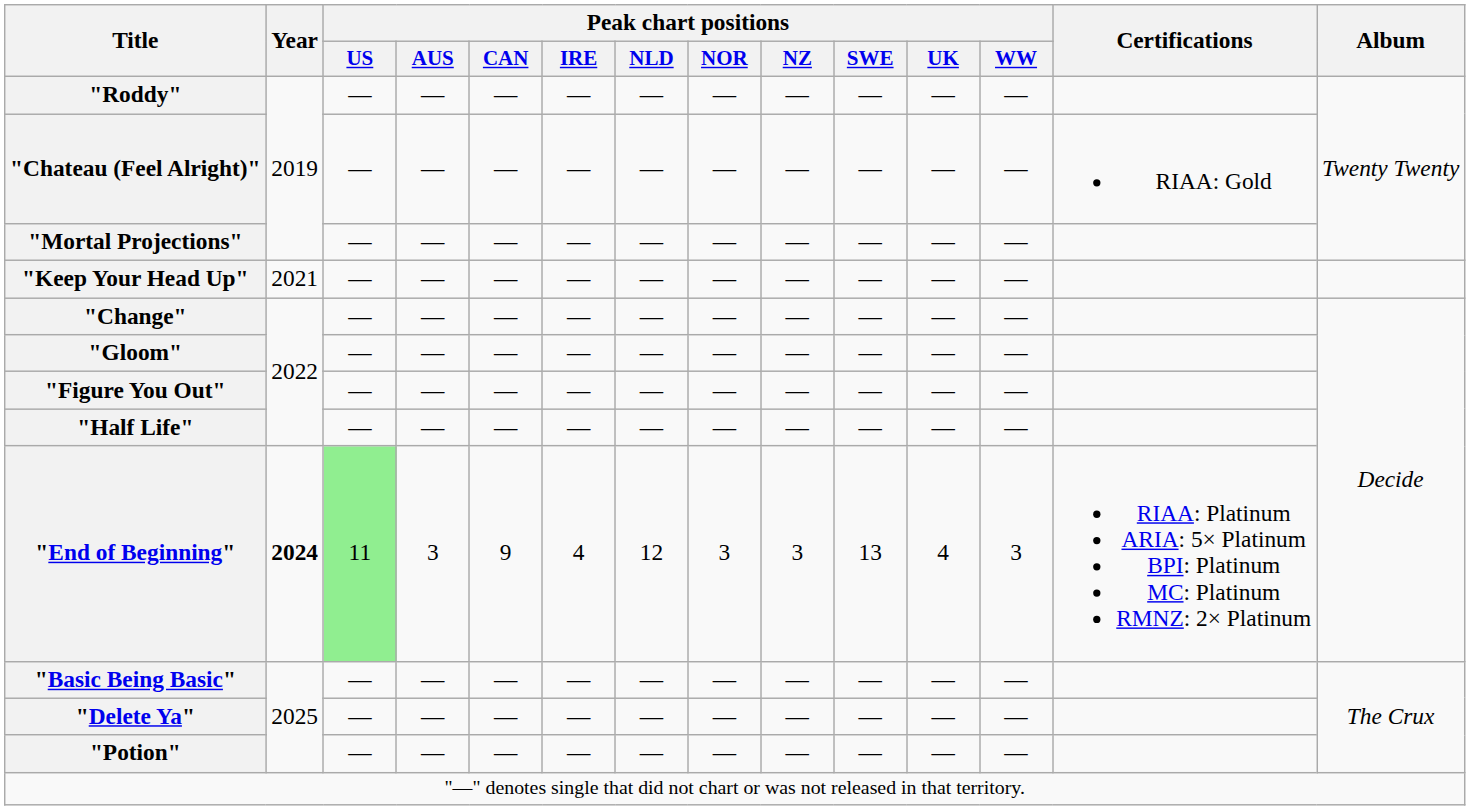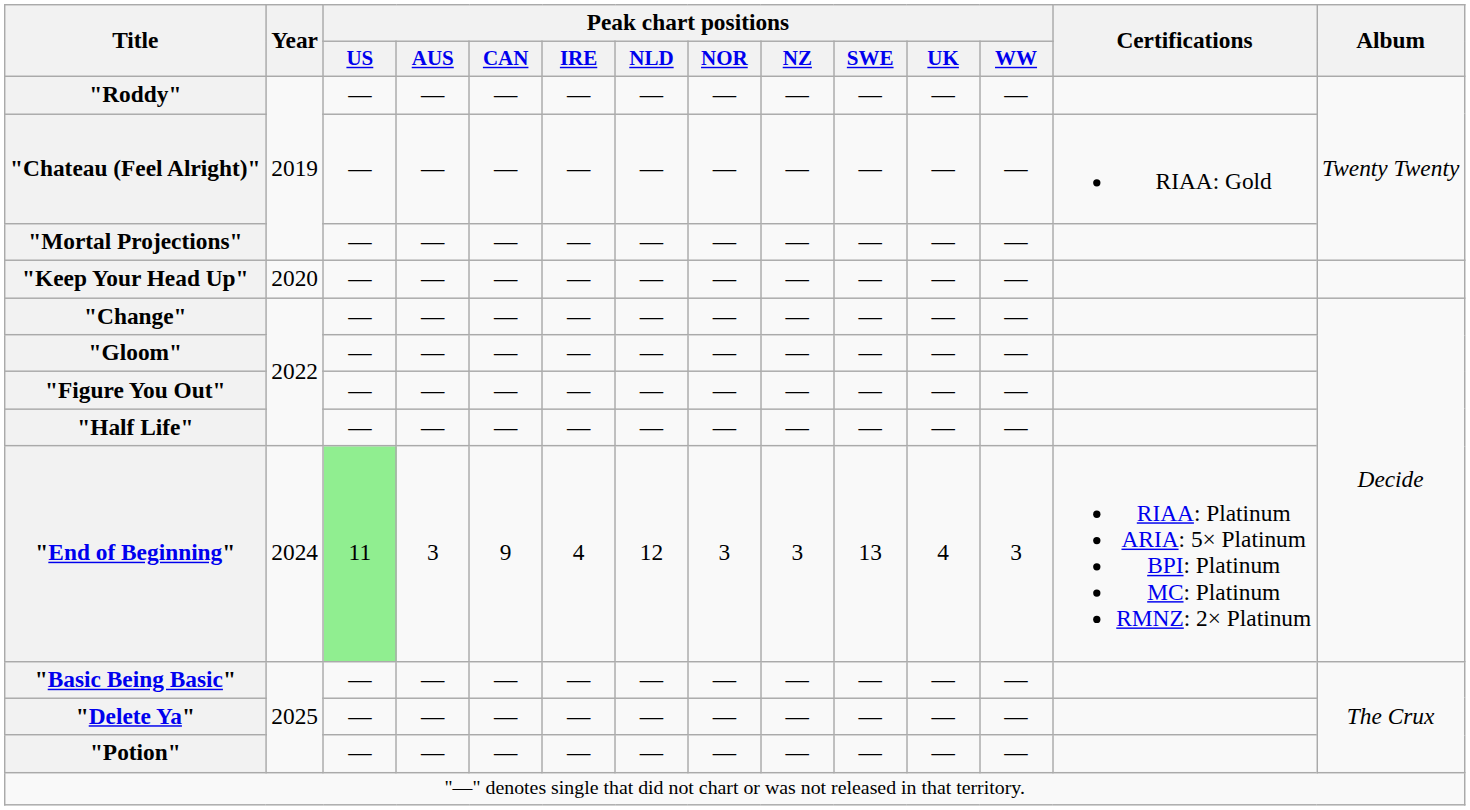 <table class="wikitable plainrowheaders" style="text-align:center">
 <tr>
 <th scope="col" rowspan="2">Title</th>
 <th scope="col" rowspan="2">Year</th>
 <th scope="col" colspan="10">Peak chart positions</th>
 <th scope="col" rowspan="2">Certifications</th>
 <th scope="col" rowspan="2">Album</th>
 </tr>
 <tr>
 <th scope="col" style="width:3em;font-size:90%;"><a href='#'>US</a><br></th>
 <th scope="col" style="width:3em;font-size:90%;"><a href='#'>AUS</a><br></th>
 <th scope="col" style="width:3em;font-size:90%;"><a href='#'>CAN</a><br></th>
 <th scope="col" style="width:3em;font-size:90%;"><a href='#'>IRE</a><br></th>
 <th scope="col" style="width:3em;font-size:90%;"><a href='#'>NLD</a><br></th>
 <th scope="col" style="width:3em;font-size:90%;"><a href='#'>NOR</a><br></th>
 <th scope="col" style="width:3em;font-size:90%;"><a href='#'>NZ</a><br></th>
 <th scope="col" style="width:3em;font-size:90%;"><a href='#'>SWE</a><br></th>
 <th scope="col" style="width:3em;font-size:90%;"><a href='#'>UK</a><br></th>
 <th scope="col" style="width:3em;font-size:90%;"><a href='#'>WW</a><br></th>
 </tr>
 <tr>
 <th scope="row">"Roddy"</th>
 <td rowspan="3">2019</td>
 <td>—</td>
 <td>—</td>
 <td>—</td>
 <td>—</td>
 <td>—</td>
 <td>—</td>
 <td>—</td>
 <td>—</td>
 <td>—</td>
 <td>—</td>
 <td></td>
 <td rowspan="3"><em>Twenty Twenty</em></td>
 </tr>
 <tr>
 <th scope="row">"Chateau (Feel Alright)"</th>
 <td>—</td>
 <td>—</td>
 <td>—</td>
 <td>—</td>
 <td>—</td>
 <td>—</td>
 <td>—</td>
 <td>—</td>
 <td>—</td>
 <td>—</td>
 <td><br><ul><li>RIAA: Gold</li></ul></td>
 </tr>
 <tr>
 <th scope="row">"Mortal Projections"</th>
 <td>—</td>
 <td>—</td>
 <td>—</td>
 <td>—</td>
 <td>—</td>
 <td>—</td>
 <td>—</td>
 <td>—</td>
 <td>—</td>
 <td>—</td>
 <td></td>
 </tr>
 <tr>
 <th scope="row">"Keep Your Head Up"</th>
-<td>2021</td>
+<td>2020</td>
 <td>—</td>
 <td>—</td>
 <td>—</td>
 <td>—</td>
 <td>—</td>
 <td>—</td>
 <td>—</td>
 <td>—</td>
 <td>—</td>
 <td>—</td>
 <td></td>
 <td></td>
 </tr>
 <tr>
 <th scope="row">"Change"</th>
 <td rowspan="4">2022</td>
 <td>—</td>
 <td>—</td>
 <td>—</td>
 <td>—</td>
 <td>—</td>
 <td>—</td>
 <td>—</td>
 <td>—</td>
 <td>—</td>
 <td>—</td>
 <td></td>
 <td rowspan="5"><em>Decide</em></td>
 </tr>
 <tr>
 <th scope="row">"Gloom"</th>
 <td>—</td>
 <td>—</td>
 <td>—</td>
 <td>—</td>
 <td>—</td>
 <td>—</td>
 <td>—</td>
 <td>—</td>
 <td>—</td>
 <td>—</td>
 <td></td>
 </tr>
 <tr>
 <th scope="row">"Figure You Out"</th>
 <td>—</td>
 <td>—</td>
 <td>—</td>
 <td>—</td>
 <td>—</td>
 <td>—</td>
 <td>—</td>
 <td>—</td>
 <td>—</td>
 <td>—</td>
 <td></td>
 </tr>
 <tr>
 <th scope="row">"Half Life"</th>
 <td>—</td>
 <td>—</td>
 <td>—</td>
 <td>—</td>
 <td>—</td>
 <td>—</td>
 <td>—</td>
 <td>—</td>
 <td>—</td>
 <td>—</td>
 <td></td>
 </tr>
 <tr>
 <th scope="row">"<a href='#'>End of Beginning</a>"</th>
-<td><strong>2024</strong></td>
+<td>2024</td>
 <td style="background: lightgreen;">11</td>
 <td>3</td>
 <td>9</td>
 <td>4</td>
 <td>12</td>
 <td>3</td>
 <td>3</td>
 <td>13</td>
 <td>4</td>
 <td>3</td>
 <td><br><ul><li><a href='#'>RIAA</a>: Platinum</li><li><a href='#'>ARIA</a>: 5× Platinum</li><li><a href='#'>BPI</a>: Platinum</li><li><a href='#'>MC</a>: Platinum</li><li><a href='#'>RMNZ</a>: 2× Platinum</li></ul></td>
 </tr>
 <tr>
 <th scope="row">"<a href='#'>Basic Being Basic</a>"</th>
 <td rowspan="3">2025</td>
 <td>—</td>
 <td>—</td>
 <td>—</td>
 <td>—</td>
 <td>—</td>
 <td>—</td>
 <td>—</td>
 <td>—</td>
 <td>—</td>
 <td>—</td>
 <td></td>
 <td rowspan="3"><em>The Crux</em></td>
 </tr>
 <tr>
 <th scope="row">"<a href='#'>Delete Ya</a>"</th>
 <td>—</td>
 <td>—</td>
 <td>—</td>
 <td>—</td>
 <td>—</td>
 <td>—</td>
 <td>—</td>
 <td>—</td>
 <td>—</td>
 <td>—</td>
 <td></td>
 </tr>
 <tr>
 <th scope="row">"Potion"</th>
 <td>—</td>
 <td>—</td>
 <td>—</td>
 <td>—</td>
 <td>—</td>
 <td>—</td>
 <td>—</td>
 <td>—</td>
 <td>—</td>
 <td>—</td>
 <td></td>
 </tr>
 <tr>
 <td colspan="14" style="font-size:85%;">"—" denotes single that did not chart or was not released in that territory.</td>
 </tr>
 </table>
